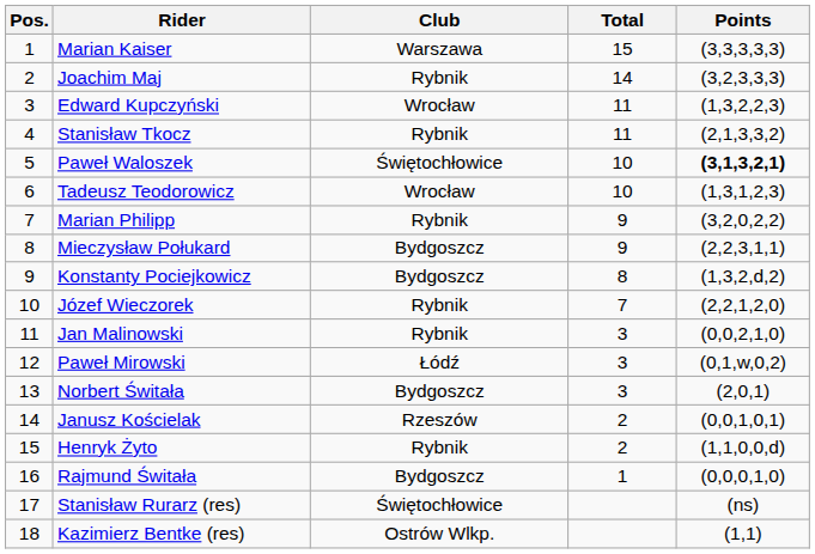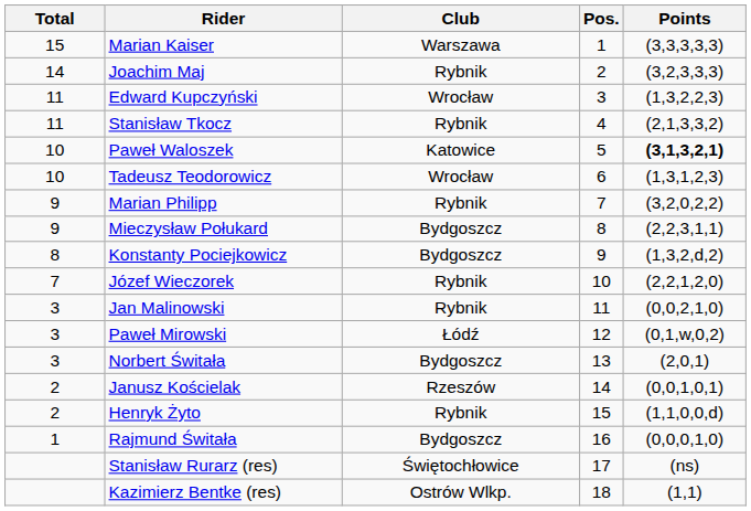 <table class=wikitable style="font-size:93%;">
 <tr>
-<th width=25px>Pos.</th>
+<th width=80px>Total</th>
 <th width=200px>Rider</th>
 <th width=200px>Club</th>
-<th width=80px>Total</th>
+<th width=25px>Pos.</th>
 <th width=100px>Points</th>
 </tr>
 <tr align=center>
-<td>1</td>
+<td>15</td>
 <td align=left><a href='#'>Marian Kaiser</a></td>
 <td>Warszawa</td>
-<td>15</td>
+<td>1</td>
 <td>(3,3,3,3,3)</td>
 </tr>
 <tr align=center>
-<td>2</td>
+<td>14</td>
 <td align=left><a href='#'>Joachim Maj</a></td>
 <td>Rybnik</td>
-<td>14</td>
+<td>2</td>
 <td>(3,2,3,3,3)</td>
 </tr>
 <tr align=center>
-<td>3</td>
+<td>11</td>
 <td align=left><a href='#'>Edward Kupczyński</a></td>
 <td>Wrocław</td>
-<td>11</td>
+<td>3</td>
 <td>(1,3,2,2,3)</td>
 </tr>
 <tr align=center>
-<td>4</td>
+<td>11</td>
 <td align=left><a href='#'>Stanisław Tkocz</a></td>
 <td>Rybnik</td>
-<td>11</td>
+<td>4</td>
 <td>(2,1,3,3,2)</td>
 </tr>
 <tr align=center>
+<td>10</td>
+<td align=left><a href='#'>Paweł Waloszek</a></td>
+<td>Katowice</td>
 <td>5</td>
-<td align=left><a href='#'>Paweł Waloszek</a></td>
-<td>Świętochłowice</td>
-<td>10</td>
 <td><strong>(3,1,3,2,1)</strong></td>
 </tr>
 <tr align=center>
-<td>6</td>
+<td>10</td>
 <td align=left><a href='#'>Tadeusz Teodorowicz</a></td>
 <td>Wrocław</td>
-<td>10</td>
+<td>6</td>
 <td>(1,3,1,2,3)</td>
 </tr>
 <tr align=center>
-<td>7</td>
+<td>9</td>
 <td align=left><a href='#'>Marian Philipp</a></td>
 <td>Rybnik</td>
-<td>9</td>
+<td>7</td>
 <td>(3,2,0,2,2)</td>
 </tr>
 <tr align=center>
-<td>8</td>
+<td>9</td>
 <td align=left><a href='#'>Mieczysław Połukard</a></td>
 <td>Bydgoszcz</td>
-<td>9</td>
+<td>8</td>
 <td>(2,2,3,1,1)</td>
 </tr>
 <tr align=center>
-<td>9</td>
+<td>8</td>
 <td align=left><a href='#'>Konstanty Pociejkowicz</a></td>
 <td>Bydgoszcz</td>
-<td>8</td>
+<td>9</td>
 <td>(1,3,2,d,2)</td>
 </tr>
 <tr align=center>
-<td>10</td>
+<td>7</td>
 <td align=left><a href='#'>Józef Wieczorek</a></td>
 <td>Rybnik</td>
-<td>7</td>
+<td>10</td>
 <td>(2,2,1,2,0)</td>
 </tr>
 <tr align=center>
-<td>11</td>
+<td>3</td>
 <td align=left><a href='#'>Jan Malinowski</a></td>
 <td>Rybnik</td>
-<td>3</td>
+<td>11</td>
 <td>(0,0,2,1,0)</td>
 </tr>
 <tr align=center>
-<td>12</td>
+<td>3</td>
 <td align=left><a href='#'>Paweł Mirowski</a></td>
 <td>Łódź</td>
-<td>3</td>
+<td>12</td>
 <td>(0,1,w,0,2)</td>
 </tr>
 <tr align=center>
-<td>13</td>
+<td>3</td>
 <td align=left><a href='#'>Norbert Świtała</a></td>
 <td>Bydgoszcz</td>
-<td>3</td>
+<td>13</td>
 <td>(2,0,1)</td>
 </tr>
 <tr align=center>
-<td>14</td>
+<td>2</td>
 <td align=left><a href='#'>Janusz Kościelak</a></td>
 <td>Rzeszów</td>
-<td>2</td>
+<td>14</td>
 <td>(0,0,1,0,1)</td>
 </tr>
 <tr align=center>
-<td>15</td>
+<td>2</td>
 <td align=left><a href='#'>Henryk Żyto</a></td>
 <td>Rybnik</td>
-<td>2</td>
+<td>15</td>
 <td>(1,1,0,0,d)</td>
 </tr>
 <tr align=center>
-<td>16</td>
+<td>1</td>
 <td align=left><a href='#'>Rajmund Świtała</a></td>
 <td>Bydgoszcz</td>
-<td>1</td>
+<td>16</td>
 <td>(0,0,0,1,0)</td>
 </tr>
 <tr align=center>
-<td>17</td>
+<td></td>
 <td align=left><a href='#'>Stanisław Rurarz</a> (res)</td>
 <td>Świętochłowice</td>
-<td></td>
+<td>17</td>
 <td>(ns)</td>
 </tr>
 <tr align=center>
-<td>18</td>
+<td></td>
 <td align=left><a href='#'>Kazimierz Bentke</a> (res)</td>
 <td>Ostrów Wlkp.</td>
-<td></td>
+<td>18</td>
 <td>(1,1)</td>
 </tr>
 </table>
